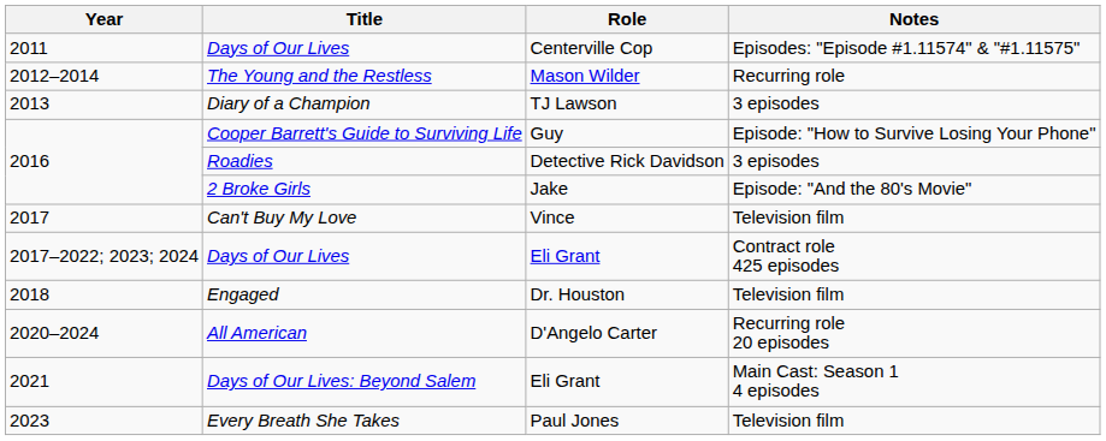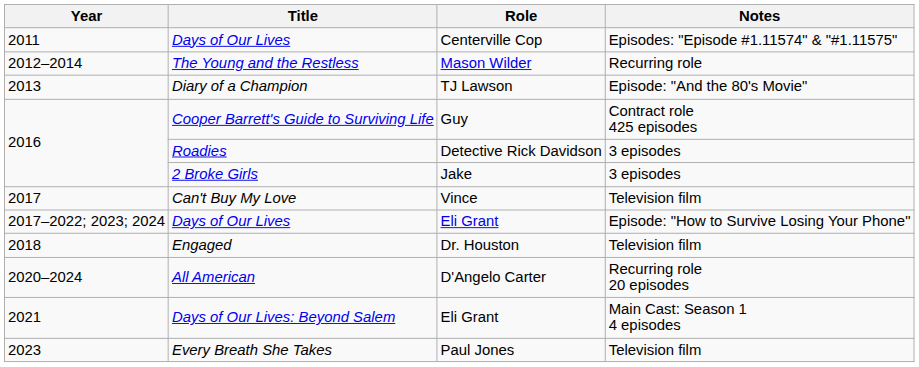 <table class="wikitable sortable">
 <tr>
 <th>Year</th>
 <th>Title</th>
 <th>Role</th>
 <th>Notes</th>
 </tr>
 <tr>
 <td>2011</td>
 <td><em><a href='#'>Days of Our Lives</a></em></td>
 <td>Centerville Cop</td>
 <td>Episodes: "Episode #1.11574" & "#1.11575"</td>
 </tr>
 <tr>
 <td>2012–2014</td>
 <td><em><a href='#'>The Young and the Restless</a></em></td>
 <td><a href='#'>Mason Wilder</a></td>
 <td>Recurring role</td>
 </tr>
 <tr>
 <td>2013</td>
 <td><em>Diary of a Champion</em></td>
 <td>TJ Lawson</td>
-<td>3 episodes</td>
+<td>Episode: "And the 80's Movie"</td>
 </tr>
 <tr>
 <td rowspan="3">2016</td>
 <td><em><a href='#'>Cooper Barrett's Guide to Surviving Life</a></em></td>
 <td>Guy</td>
-<td>Episode: "How to Survive Losing Your Phone"</td>
+<td>Contract role<br>425 episodes</td>
 </tr>
 <tr>
 <td><em><a href='#'>Roadies</a></em></td>
 <td>Detective Rick Davidson</td>
 <td>3 episodes</td>
 </tr>
 <tr>
 <td><em><a href='#'>2 Broke Girls</a></em></td>
 <td>Jake</td>
-<td>Episode: "And the 80's Movie"</td>
+<td>3 episodes</td>
 </tr>
 <tr>
 <td>2017</td>
 <td><em>Can't Buy My Love</em></td>
 <td>Vince</td>
 <td>Television film</td>
 </tr>
 <tr>
 <td>2017–2022; 2023; 2024</td>
 <td><em><a href='#'>Days of Our Lives</a></em></td>
 <td><a href='#'>Eli Grant</a></td>
-<td>Contract role<br>425 episodes</td>
+<td>Episode: "How to Survive Losing Your Phone"</td>
 </tr>
 <tr>
 <td>2018</td>
 <td><em>Engaged</em></td>
 <td>Dr. Houston</td>
 <td>Television film</td>
 </tr>
 <tr>
 <td>2020–2024</td>
 <td><em><a href='#'>All American</a></em></td>
 <td>D'Angelo Carter</td>
 <td>Recurring role<br>20 episodes</td>
 </tr>
 <tr>
 <td>2021</td>
 <td><em><a href='#'>Days of Our Lives: Beyond Salem</a></em></td>
 <td>Eli Grant</td>
 <td>Main Cast: Season 1<br>4 episodes</td>
 </tr>
 <tr>
 <td>2023</td>
 <td><em>Every Breath She Takes</em></td>
 <td>Paul Jones</td>
 <td>Television film</td>
 </tr>
 </table>
